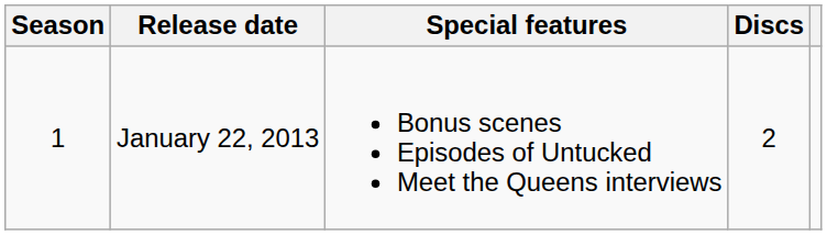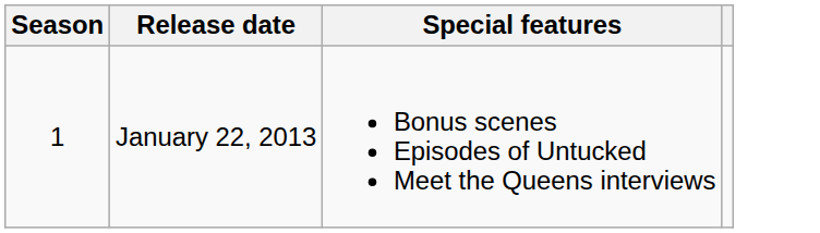 <table class="wikitable plainrowheaders">
 <tr>
 <th scope="col">Season</th>
 <th scope="col">Release date</th>
 <th scope="col">Special features</th>
-<th scope="col">Discs</th>
 <th scope="col" class="unsortable"></th>
 </tr>
 <tr>
 <td style="text-align:center;">1</td>
 <td>January 22, 2013</td>
 <td><br><ul><li>Bonus scenes</li><li>Episodes of Untucked</li><li>Meet the Queens interviews</li></ul></td>
-<td style="text-align:center;">2</td>
 <td style="text-align:center;"></td>
 </tr>
 </table>
